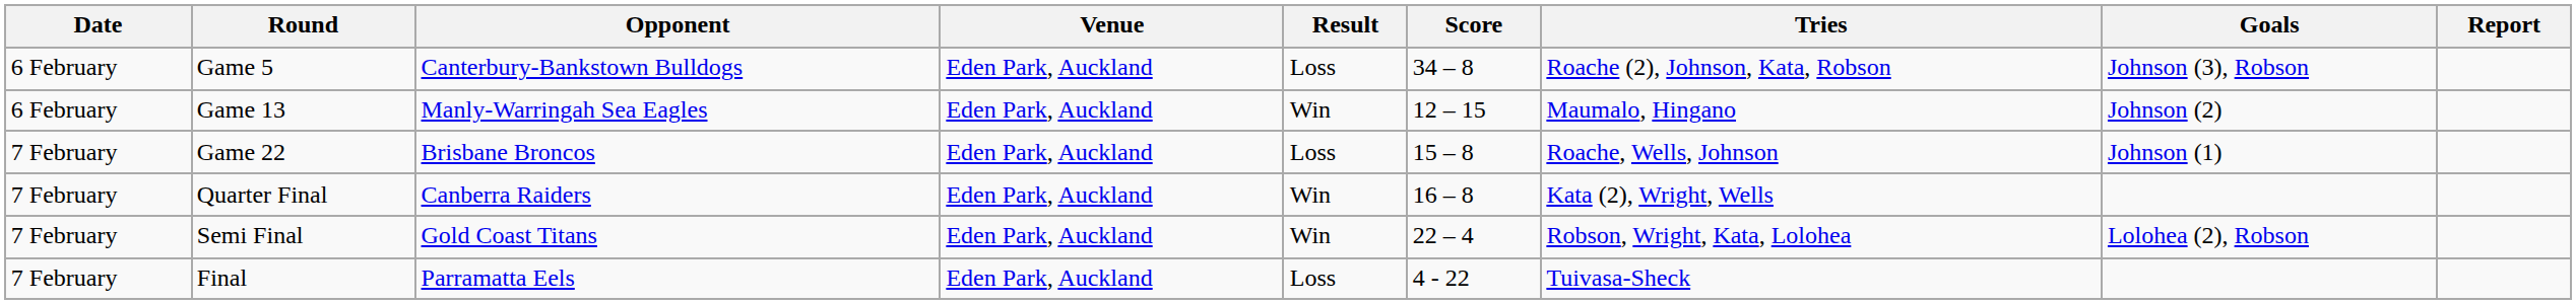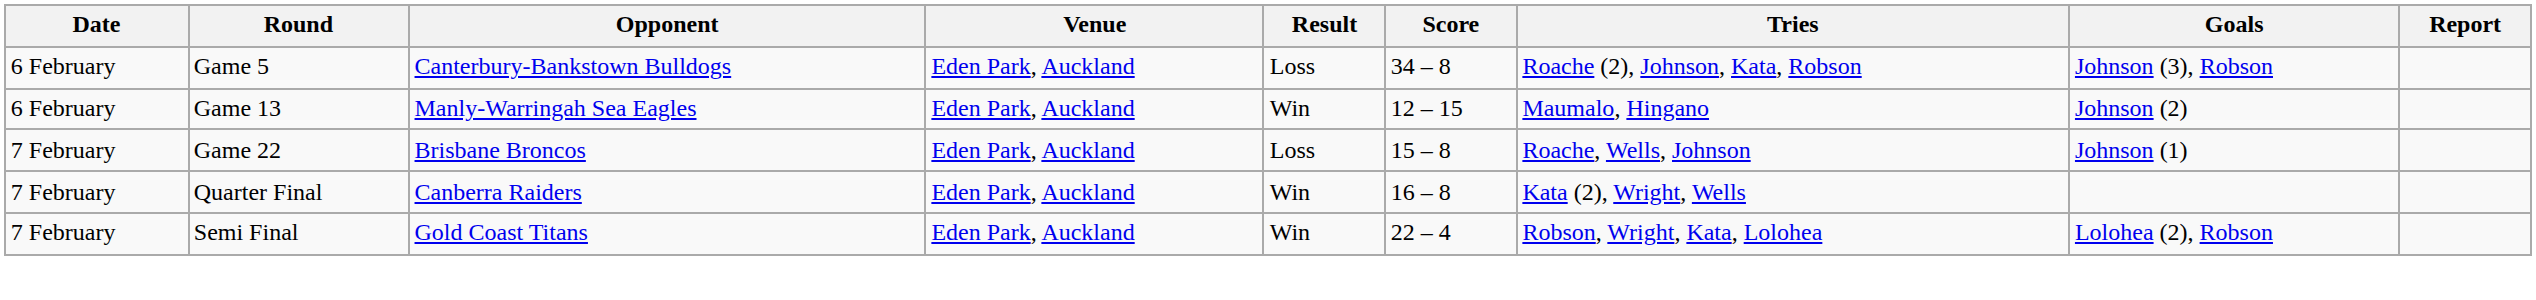 <table class="wikitable"  style="font-size:75%; width:100%;">
 <tr>
 <th>Date</th>
 <th>Round</th>
 <th>Opponent</th>
 <th>Venue</th>
 <th>Result</th>
 <th>Score</th>
 <th>Tries</th>
 <th>Goals</th>
 <th>Report</th>
 </tr>
 <tr>
 <td>6 February</td>
 <td>Game 5</td>
 <td><a href='#'>Canterbury-Bankstown Bulldogs</a></td>
 <td><a href='#'>Eden Park</a>, <a href='#'>Auckland</a></td>
 <td>Loss</td>
 <td>34 – 8</td>
 <td><a href='#'>Roache</a> (2), <a href='#'>Johnson</a>, <a href='#'>Kata</a>, <a href='#'>Robson</a></td>
 <td><a href='#'>Johnson</a> (3), <a href='#'>Robson</a></td>
 <td></td>
 </tr>
 <tr>
 <td>6 February</td>
 <td>Game 13</td>
 <td><a href='#'>Manly-Warringah Sea Eagles</a></td>
 <td><a href='#'>Eden Park</a>, <a href='#'>Auckland</a></td>
 <td>Win</td>
 <td>12 – 15</td>
 <td><a href='#'>Maumalo</a>, <a href='#'>Hingano</a></td>
 <td><a href='#'>Johnson</a> (2)</td>
 <td></td>
 </tr>
 <tr>
 <td>7 February</td>
 <td>Game 22</td>
 <td><a href='#'>Brisbane Broncos</a></td>
 <td><a href='#'>Eden Park</a>, <a href='#'>Auckland</a></td>
 <td>Loss</td>
 <td>15 – 8</td>
 <td><a href='#'>Roache</a>, <a href='#'>Wells</a>, <a href='#'>Johnson</a></td>
 <td><a href='#'>Johnson</a> (1)</td>
 <td></td>
 </tr>
 <tr>
 <td>7 February</td>
 <td>Quarter Final</td>
 <td><a href='#'>Canberra Raiders</a></td>
 <td><a href='#'>Eden Park</a>, <a href='#'>Auckland</a></td>
 <td>Win</td>
 <td>16 – 8</td>
 <td><a href='#'>Kata</a> (2), <a href='#'>Wright</a>, <a href='#'>Wells</a></td>
 <td></td>
 <td></td>
 </tr>
 <tr>
 <td>7 February</td>
 <td>Semi Final</td>
 <td><a href='#'>Gold Coast Titans</a></td>
 <td><a href='#'>Eden Park</a>, <a href='#'>Auckland</a></td>
 <td>Win</td>
 <td>22 – 4</td>
 <td><a href='#'>Robson</a>, <a href='#'>Wright</a>, <a href='#'>Kata</a>, <a href='#'>Lolohea</a></td>
 <td><a href='#'>Lolohea</a> (2), <a href='#'>Robson</a></td>
 <td></td>
 </tr>
-<tr>
-<td>7 February</td>
-<td>Final</td>
-<td><a href='#'>Parramatta Eels</a></td>
-<td><a href='#'>Eden Park</a>, <a href='#'>Auckland</a></td>
-<td>Loss</td>
-<td>4 - 22</td>
-<td><a href='#'>Tuivasa-Sheck</a></td>
-<td></td>
-<td></td>
-</tr>
 </table>
